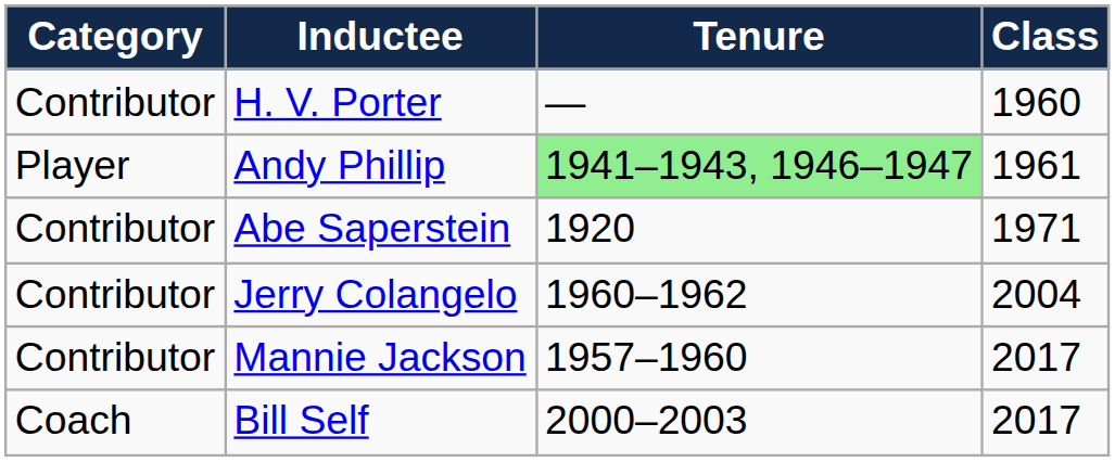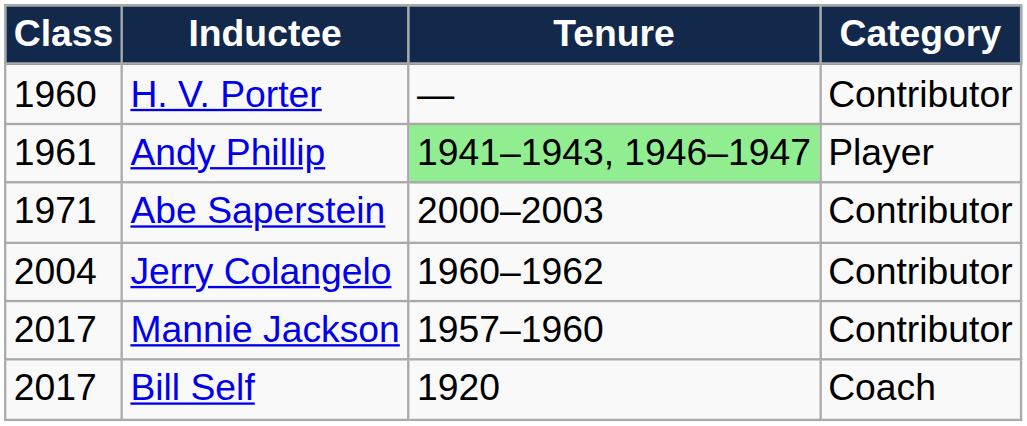 <table class="wikitable">
 <tr>
-<th style="background: #13294B; color: #FFFFFF;">Category</th>
+<th style="background: #13294B; color: #FFFFFF;">Class</th>
 <th style="background: #13294B; color: #FFFFFF;">Inductee</th>
 <th style="background: #13294B; color: #FFFFFF;">Tenure</th>
-<th style="background: #13294B; color: #FFFFFF;">Class</th>
+<th style="background: #13294B; color: #FFFFFF;">Category</th>
 </tr>
 <tr>
-<td>Contributor</td>
+<td>1960</td>
 <td><a href='#'>H. V. Porter</a></td>
 <td>—</td>
-<td>1960</td>
+<td>Contributor</td>
 </tr>
 <tr>
-<td>Player</td>
+<td>1961</td>
 <td><a href='#'>Andy Phillip</a></td>
 <td style="background: lightgreen;">1941–1943, 1946–1947</td>
-<td>1961</td>
+<td>Player</td>
 </tr>
 <tr>
+<td>1971</td>
+<td><a href='#'>Abe Saperstein</a></td>
+<td>2000–2003</td>
 <td>Contributor</td>
-<td><a href='#'>Abe Saperstein</a></td>
-<td>1920</td>
-<td>1971</td>
 </tr>
 <tr>
-<td>Contributor</td>
+<td>2004</td>
 <td><a href='#'>Jerry Colangelo</a></td>
 <td>1960–1962</td>
-<td>2004</td>
+<td>Contributor</td>
 </tr>
 <tr>
-<td>Contributor</td>
+<td>2017</td>
 <td><a href='#'>Mannie Jackson</a></td>
 <td>1957–1960</td>
-<td>2017</td>
+<td>Contributor</td>
 </tr>
 <tr>
+<td>2017</td>
+<td><a href='#'>Bill Self</a></td>
+<td>1920</td>
 <td>Coach</td>
-<td><a href='#'>Bill Self</a></td>
-<td>2000–2003</td>
-<td>2017</td>
 </tr>
 </table>
